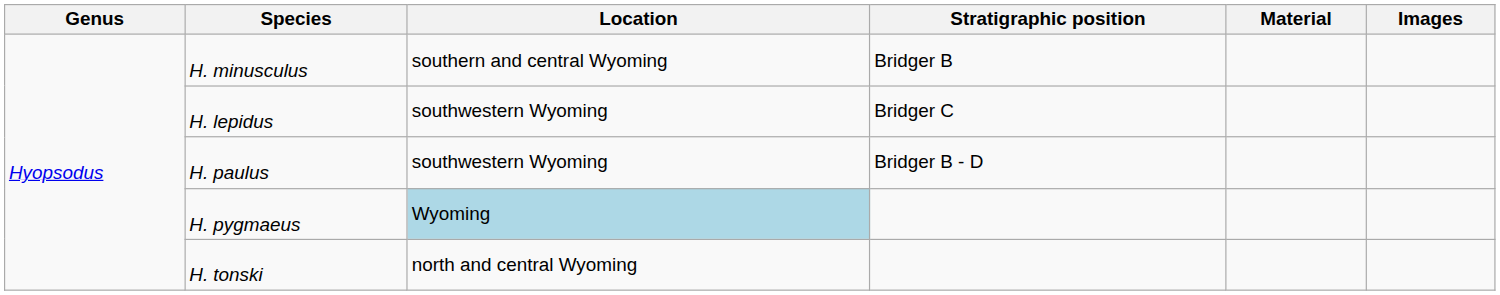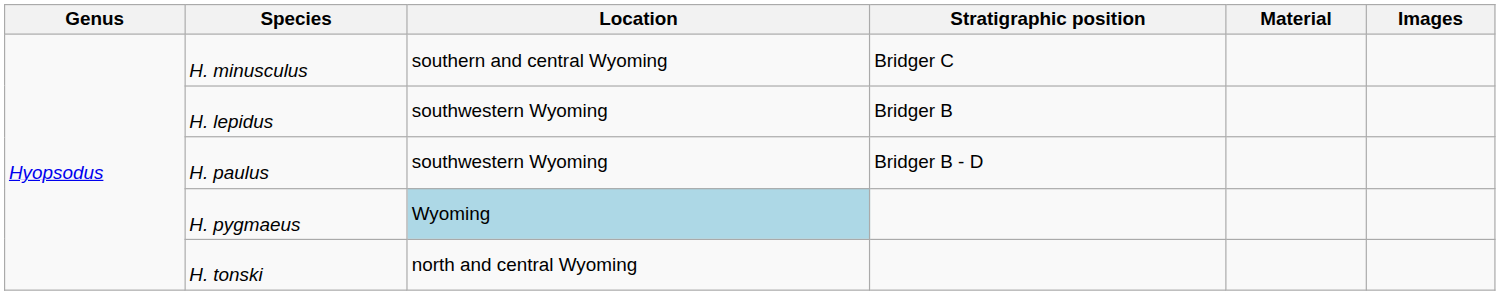 <table class="wikitable sortable"  style="margin:auto; width:100%;">
 <tr>
 <th>Genus</th>
 <th>Species</th>
 <th>Location</th>
 <th>Stratigraphic position</th>
 <th>Material</th>
 <th>Images</th>
 </tr>
 <tr>
 <td rowspan=5><br><em><a href='#'>Hyopsodus</a></em></td>
 <td><br><em>H. minusculus</em></td>
 <td>southern and central Wyoming</td>
-<td>Bridger B</td>
+<td>Bridger C</td>
 <td></td>
 <td></td>
 </tr>
 <tr>
 <td><br><em>H. lepidus</em></td>
 <td>southwestern Wyoming</td>
-<td>Bridger C</td>
+<td>Bridger B</td>
 <td></td>
 <td></td>
 </tr>
 <tr>
 <td><br><em>H. paulus</em></td>
 <td>southwestern Wyoming</td>
 <td>Bridger B - D</td>
 <td></td>
 <td></td>
 </tr>
 <tr>
 <td><br><em>H. pygmaeus</em></td>
 <td style="background: lightblue;">Wyoming</td>
 <td></td>
 <td></td>
 <td></td>
 </tr>
 <tr>
 <td><br><em>H. tonski</em></td>
 <td>north and central Wyoming</td>
 <td></td>
 <td></td>
 <td></td>
 </tr>
 </table>
